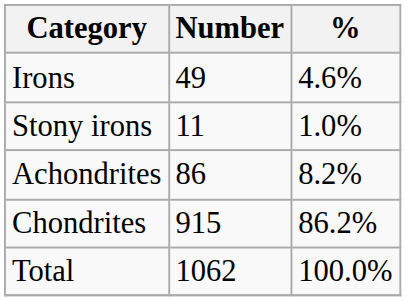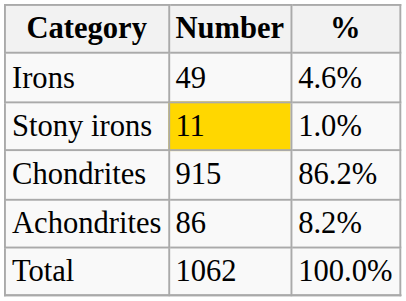 <table class="wikitable" align=center>
 <tr>
 <th>Category</th>
 <th>Number</th>
 <th>%</th>
 </tr>
 <tr>
 <td>Irons</td>
 <td>49</td>
 <td>4.6%</td>
 </tr>
 <tr>
 <td>Stony irons</td>
-<td>11</td>
+<td style="background: gold;">11</td>
 <td>1.0%</td>
+</tr>
+<tr>
+<td>Chondrites</td>
+<td>915</td>
+<td>86.2%</td>
 </tr>
 <tr>
 <td>Achondrites</td>
 <td>86</td>
 <td>8.2%</td>
-</tr>
-<tr>
-<td>Chondrites</td>
-<td>915</td>
-<td>86.2%</td>
 </tr>
 <tr>
 <td>Total</td>
 <td>1062</td>
 <td>100.0%</td>
 </tr>
 <tr>
 </tr>
 </table>
